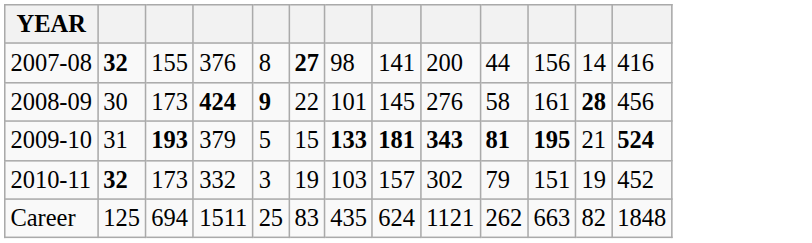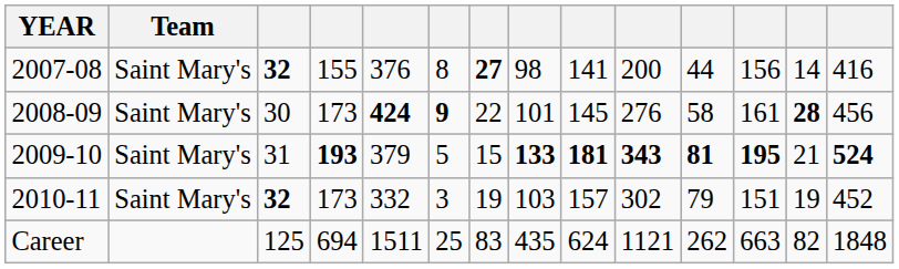 <table class="wikitable">
 <tr>
 <th>YEAR</th>
+<th>Team</th>
 <th scope="col"></th>
 <th scope="col"></th>
 <th scope="col"></th>
 <th scope="col"></th>
 <th scope="col"></th>
 <th scope="col"></th>
 <th scope="col"></th>
 <th scope="col"></th>
 <th scope="col"></th>
 <th scope="col"></th>
 <th scope="col"></th>
 <th scope="col"></th>
 </tr>
 <tr>
 <td>2007-08</td>
+<td>Saint Mary's</td>
 <td><strong>32</strong></td>
 <td>155</td>
 <td>376</td>
 <td>8</td>
 <td><strong>27</strong></td>
 <td>98</td>
 <td>141</td>
 <td>200</td>
 <td>44</td>
 <td>156</td>
 <td>14</td>
 <td>416</td>
 </tr>
 <tr>
 <td>2008-09</td>
+<td>Saint Mary's</td>
 <td>30</td>
 <td>173</td>
 <td><strong>424</strong></td>
 <td><strong>9</strong></td>
 <td>22</td>
 <td>101</td>
 <td>145</td>
 <td>276</td>
 <td>58</td>
 <td>161</td>
 <td><strong>28</strong></td>
 <td>456</td>
 </tr>
 <tr>
 <td>2009-10</td>
+<td>Saint Mary's</td>
 <td>31</td>
 <td><strong>193</strong></td>
 <td>379</td>
 <td>5</td>
 <td>15</td>
 <td><strong>133</strong></td>
 <td><strong>181</strong></td>
 <td><strong>343</strong></td>
 <td><strong>81</strong></td>
 <td><strong>195</strong></td>
 <td>21</td>
 <td><strong>524</strong></td>
 </tr>
 <tr>
 <td>2010-11</td>
+<td>Saint Mary's</td>
 <td><strong>32</strong></td>
 <td>173</td>
 <td>332</td>
 <td>3</td>
 <td>19</td>
 <td>103</td>
 <td>157</td>
 <td>302</td>
 <td>79</td>
 <td>151</td>
 <td>19</td>
 <td>452</td>
 </tr>
 <tr>
 <td>Career</td>
+<td></td>
 <td>125</td>
 <td>694</td>
 <td>1511</td>
 <td>25</td>
 <td>83</td>
 <td>435</td>
 <td>624</td>
 <td>1121</td>
 <td>262</td>
 <td>663</td>
 <td>82</td>
 <td>1848</td>
 </tr>
 </table>
